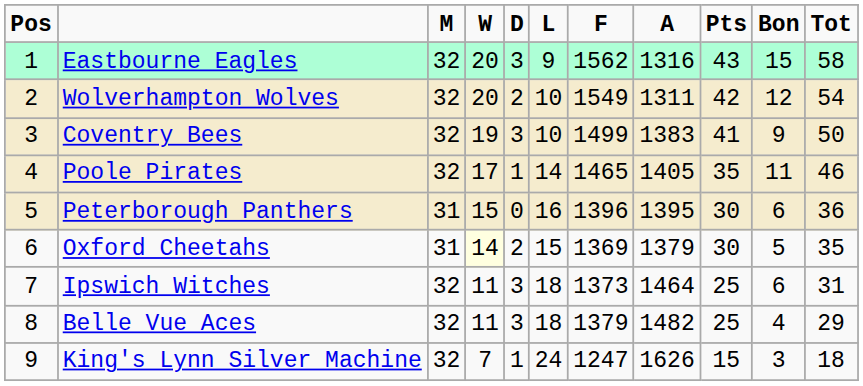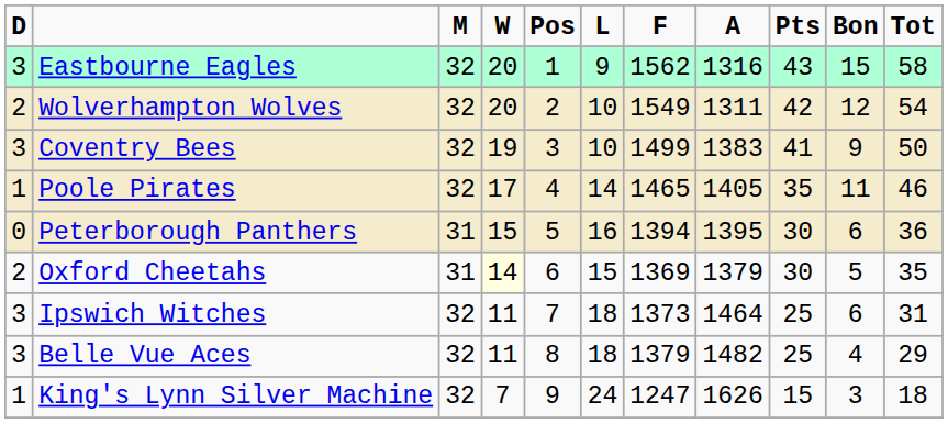 <table class="wikitable">
 <tr align="center">
-<td><strong>Pos</strong></td>
+<td><strong>D</strong></td>
 <td></td>
 <td><strong>M</strong></td>
 <td><strong>W</strong></td>
-<td><strong>D</strong></td>
+<td><strong>Pos</strong></td>
 <td><strong>L</strong></td>
 <td><strong>F</strong></td>
 <td><strong>A</strong></td>
 <td><strong>Pts</strong></td>
 <td><strong>Bon</strong></td>
 <td><strong>Tot</strong></td>
 </tr>
 <tr align="center"  style="background: #ADFFD6;">
-<td>1</td>
+<td>3</td>
 <td align="left"><a href='#'>Eastbourne Eagles</a></td>
 <td>32</td>
 <td>20</td>
-<td>3</td>
+<td>1</td>
 <td>9</td>
 <td>1562</td>
 <td>1316</td>
 <td>43</td>
 <td>15</td>
 <td>58</td>
 </tr>
 <tr align="center" style="background: #F5ECCE;">
 <td>2</td>
 <td align="left"><a href='#'>Wolverhampton Wolves</a></td>
 <td>32</td>
 <td>20</td>
 <td>2</td>
 <td>10</td>
 <td>1549</td>
 <td>1311</td>
 <td>42</td>
 <td>12</td>
 <td>54</td>
 </tr>
 <tr align="center" style="background: #F5ECCE;">
 <td>3</td>
 <td align="left"><a href='#'>Coventry Bees</a></td>
 <td>32</td>
 <td>19</td>
 <td>3</td>
 <td>10</td>
 <td>1499</td>
 <td>1383</td>
 <td>41</td>
 <td>9</td>
 <td>50</td>
 </tr>
 <tr align="center" style="background: #F5ECCE;">
-<td>4</td>
+<td>1</td>
 <td align="left"><a href='#'>Poole Pirates</a></td>
 <td>32</td>
 <td>17</td>
-<td>1</td>
+<td>4</td>
 <td>14</td>
 <td>1465</td>
 <td>1405</td>
 <td>35</td>
 <td>11</td>
 <td>46</td>
 </tr>
 <tr align="center" style="background: #F5ECCE;">
-<td>5</td>
+<td>0</td>
 <td align="left"><a href='#'>Peterborough Panthers</a></td>
 <td>31</td>
 <td>15</td>
-<td>0</td>
+<td>5</td>
 <td>16</td>
-<td>1396</td>
+<td>1394</td>
 <td>1395</td>
 <td>30</td>
 <td>6</td>
 <td>36</td>
 </tr>
 <tr align="center">
-<td>6</td>
+<td>2</td>
 <td align="left"><a href='#'>Oxford Cheetahs</a></td>
 <td>31</td>
 <td style="background: lightyellow;">14</td>
-<td>2</td>
+<td>6</td>
 <td>15</td>
 <td>1369</td>
 <td>1379</td>
 <td>30</td>
 <td>5</td>
 <td>35</td>
 </tr>
 <tr align="center">
-<td>7</td>
+<td>3</td>
 <td align="left"><a href='#'>Ipswich Witches</a></td>
 <td>32</td>
 <td>11</td>
-<td>3</td>
+<td>7</td>
 <td>18</td>
 <td>1373</td>
 <td>1464</td>
 <td>25</td>
 <td>6</td>
 <td>31</td>
 </tr>
 <tr align="center">
-<td>8</td>
+<td>3</td>
 <td align="left"><a href='#'>Belle Vue Aces</a></td>
 <td>32</td>
 <td>11</td>
-<td>3</td>
+<td>8</td>
 <td>18</td>
 <td>1379</td>
 <td>1482</td>
 <td>25</td>
 <td>4</td>
 <td>29</td>
 </tr>
 <tr align="center">
-<td>9</td>
+<td>1</td>
 <td align="left"><a href='#'>King's Lynn Silver Machine</a></td>
 <td>32</td>
 <td>7</td>
-<td>1</td>
+<td>9</td>
 <td>24</td>
 <td>1247</td>
 <td>1626</td>
 <td>15</td>
 <td>3</td>
 <td>18</td>
 </tr>
 </table>
